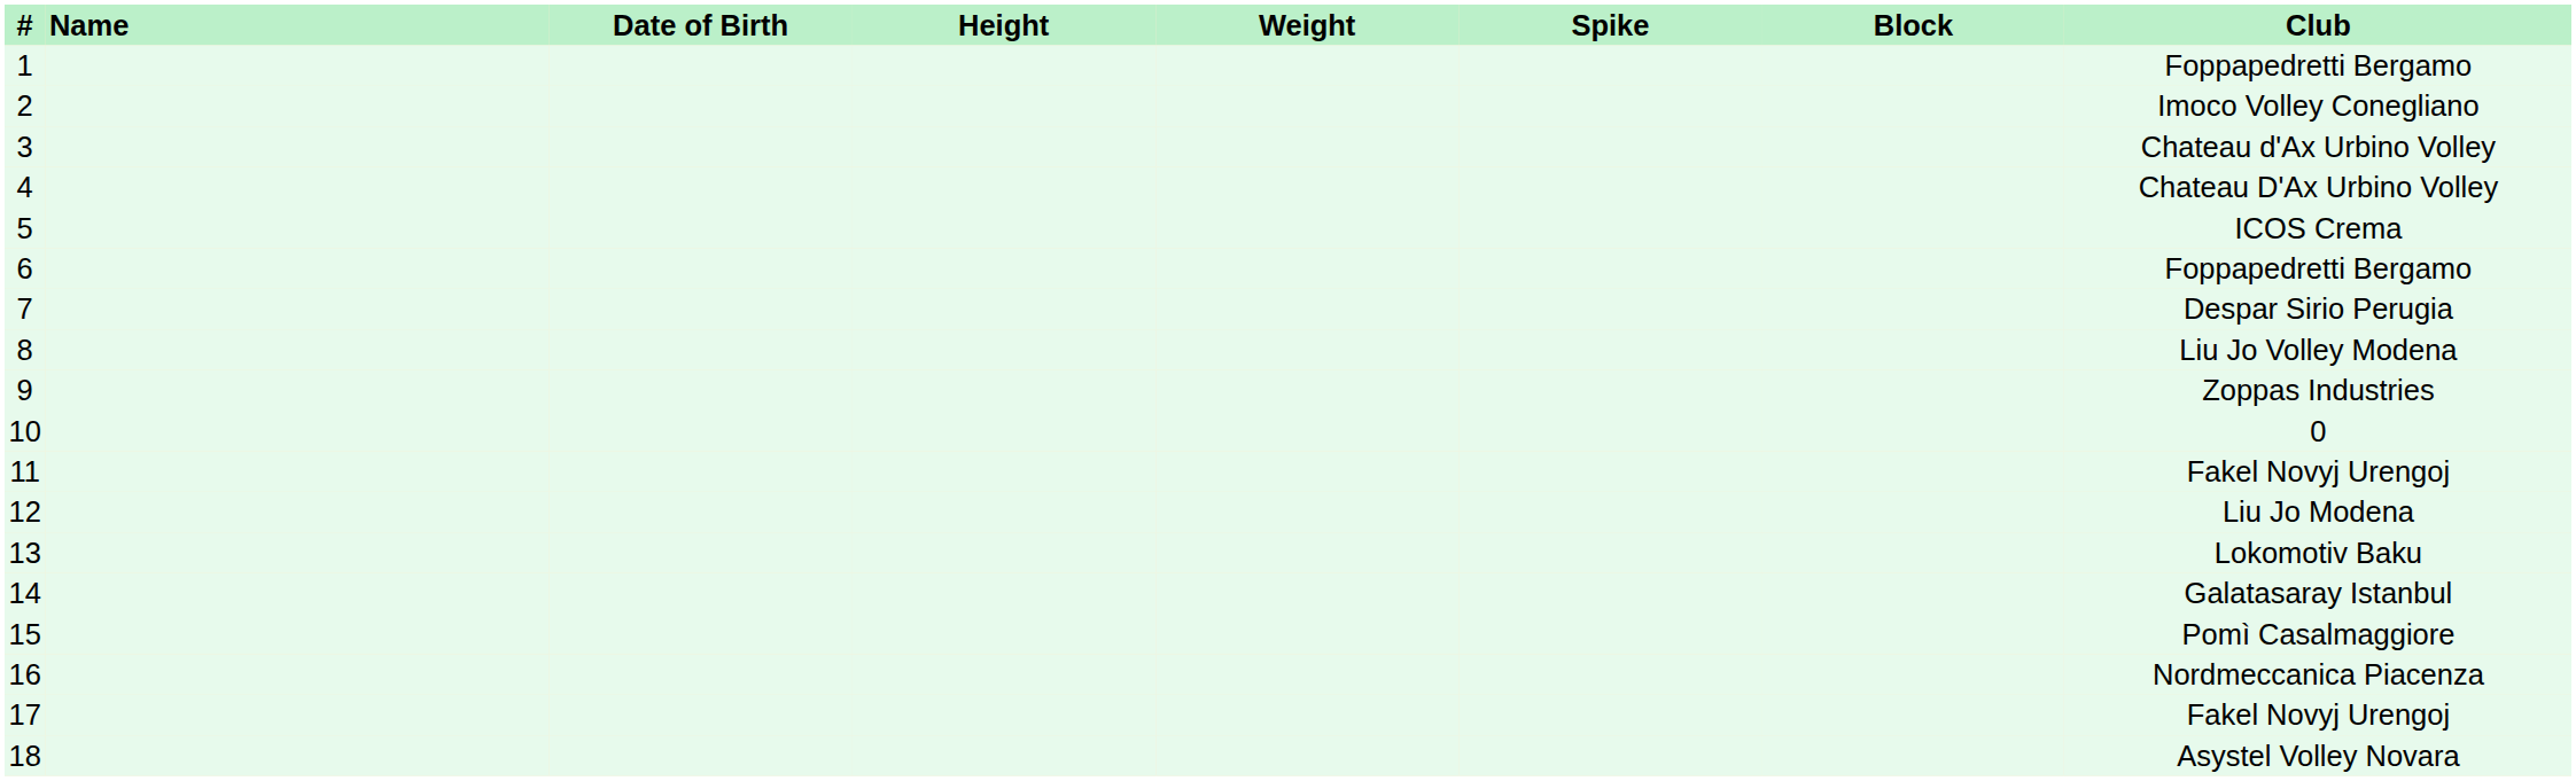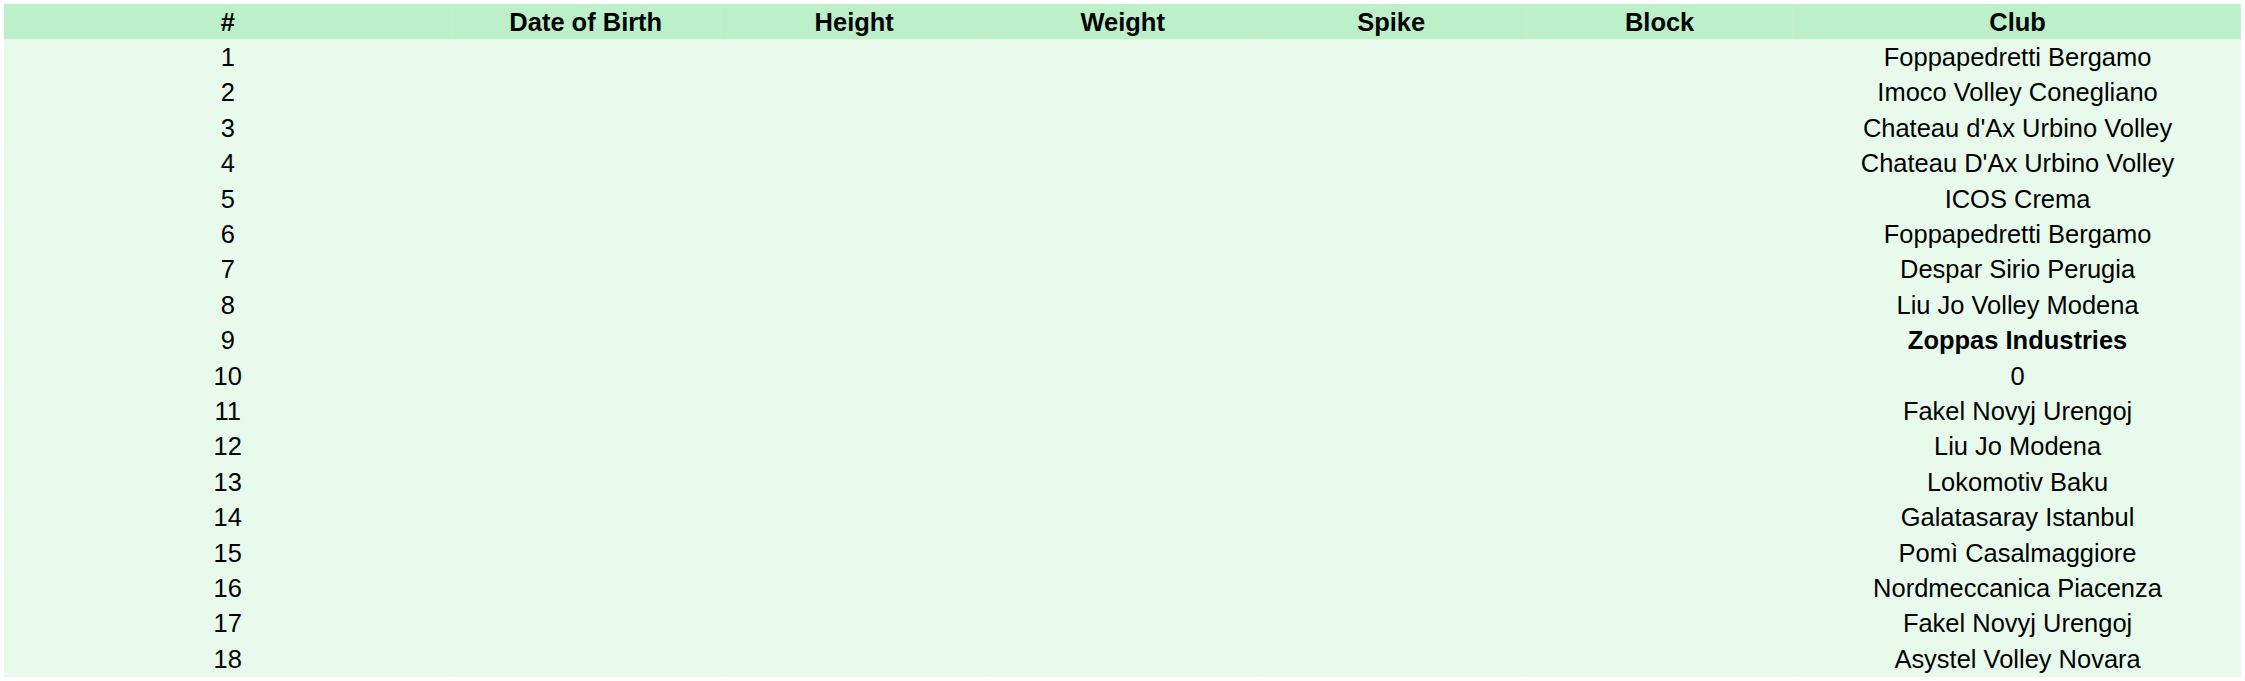 <table border=0 cellpadding=2 cellspacing=0  |- bgcolor=#FFECCE style="text-align:center; font-size:90%; width:100%">
 <tr bgcolor=#BBF0C9>
 <th>#</th>
-<th align=left width=20%>Name</th>
 <th width=12%>Date of Birth</th>
 <th width=12%>Height</th>
 <th width=12%>Weight</th>
 <th width=12%>Spike</th>
 <th width=12%>Block</th>
 <th width=20%>Club</th>
 </tr>
 <tr bgcolor=#E7FAEC>
 <td>1</td>
-<td align=left></td>
 <td align=right></td>
 <td></td>
 <td></td>
 <td></td>
 <td></td>
 <td>Foppapedretti Bergamo</td>
 </tr>
 <tr bgcolor=#E7FAEC>
 <td>2</td>
-<td align=left></td>
 <td align=right></td>
 <td></td>
 <td></td>
 <td></td>
 <td></td>
 <td>Imoco Volley Conegliano</td>
 </tr>
 <tr bgcolor=#E7FAEC>
 <td>3</td>
-<td align=left></td>
 <td align=right></td>
 <td></td>
 <td></td>
 <td></td>
 <td></td>
 <td>Chateau d'Ax Urbino Volley</td>
 </tr>
 <tr bgcolor=#E7FAEC>
 <td>4</td>
-<td align=left></td>
 <td align=right></td>
 <td></td>
 <td></td>
 <td></td>
 <td></td>
 <td>Chateau D'Ax Urbino Volley</td>
 </tr>
 <tr bgcolor=#E7FAEC>
 <td>5</td>
-<td align=left></td>
 <td align=right></td>
 <td></td>
 <td></td>
 <td></td>
 <td></td>
 <td>ICOS Crema</td>
 </tr>
 <tr bgcolor=#E7FAEC>
 <td>6</td>
-<td align=left></td>
 <td align=right></td>
 <td></td>
 <td></td>
 <td></td>
 <td></td>
 <td>Foppapedretti Bergamo</td>
 </tr>
 <tr bgcolor=#E7FAEC>
 <td>7</td>
-<td align=left></td>
 <td align=right></td>
 <td></td>
 <td></td>
 <td></td>
 <td></td>
 <td>Despar Sirio Perugia</td>
 </tr>
 <tr bgcolor=#E7FAEC>
 <td>8</td>
-<td align=left></td>
 <td align=right></td>
 <td></td>
 <td></td>
 <td></td>
 <td></td>
 <td>Liu Jo Volley Modena</td>
 </tr>
 <tr bgcolor=#E7FAEC>
 <td>9</td>
-<td align=left></td>
 <td align=right></td>
 <td></td>
 <td></td>
 <td></td>
 <td></td>
-<td>Zoppas Industries</td>
+<td><strong>Zoppas Industries</strong></td>
 </tr>
 <tr bgcolor=#E7FAEC>
 <td>10</td>
-<td align=left></td>
 <td align=right></td>
 <td></td>
 <td></td>
 <td></td>
 <td></td>
 <td>0</td>
 </tr>
 <tr bgcolor=#E7FAEC>
 <td>11</td>
-<td align=left></td>
 <td align=right></td>
 <td></td>
 <td></td>
 <td></td>
 <td></td>
 <td>Fakel Novyj Urengoj</td>
 </tr>
 <tr bgcolor=#E7FAEC>
 <td>12</td>
-<td align=left></td>
 <td align=right></td>
 <td></td>
 <td></td>
 <td></td>
 <td></td>
 <td>Liu Jo Modena</td>
 </tr>
 <tr bgcolor=#E7FAEC>
 <td>13</td>
-<td align=left></td>
 <td align=right></td>
 <td></td>
 <td></td>
 <td></td>
 <td></td>
 <td>Lokomotiv Baku</td>
 </tr>
 <tr bgcolor=#E7FAEC>
 <td>14</td>
-<td align=left></td>
 <td align=right></td>
 <td></td>
 <td></td>
 <td></td>
 <td></td>
 <td>Galatasaray Istanbul</td>
 </tr>
 <tr bgcolor=#E7FAEC>
 <td>15</td>
-<td align=left></td>
 <td align=right></td>
 <td></td>
 <td></td>
 <td></td>
 <td></td>
 <td>Pomì Casalmaggiore</td>
 </tr>
 <tr bgcolor=#E7FAEC>
 <td>16</td>
-<td align=left></td>
 <td align=right></td>
 <td></td>
 <td></td>
 <td></td>
 <td></td>
 <td>Nordmeccanica Piacenza</td>
 </tr>
 <tr bgcolor=#E7FAEC>
 <td>17</td>
-<td align=left></td>
 <td align=right></td>
 <td></td>
 <td></td>
 <td></td>
 <td></td>
 <td>Fakel Novyj Urengoj</td>
 </tr>
 <tr bgcolor=#E7FAEC>
 <td>18</td>
-<td align=left></td>
 <td align=right></td>
 <td></td>
 <td></td>
 <td></td>
 <td></td>
 <td>Asystel Volley Novara</td>
 </tr>
 </table>
